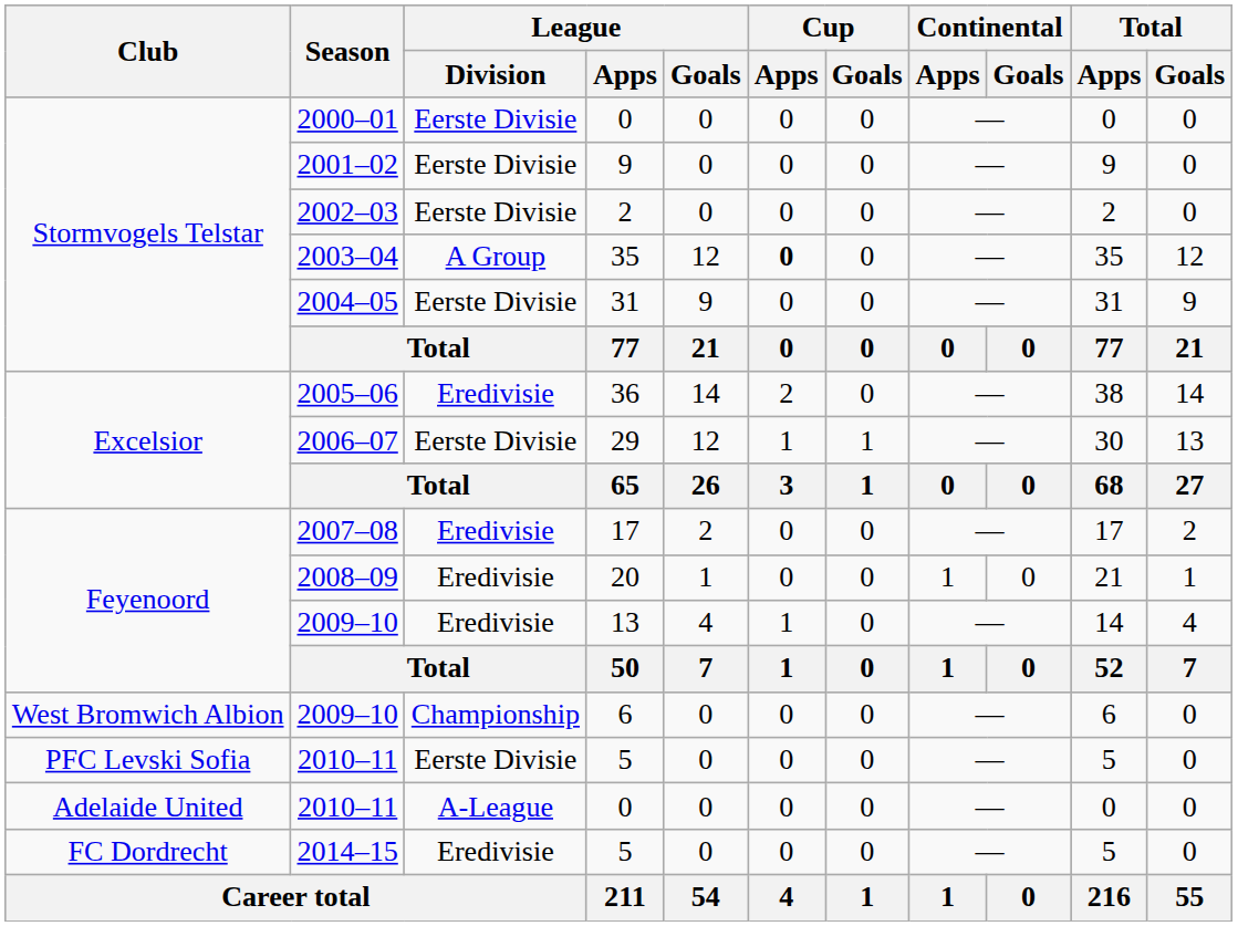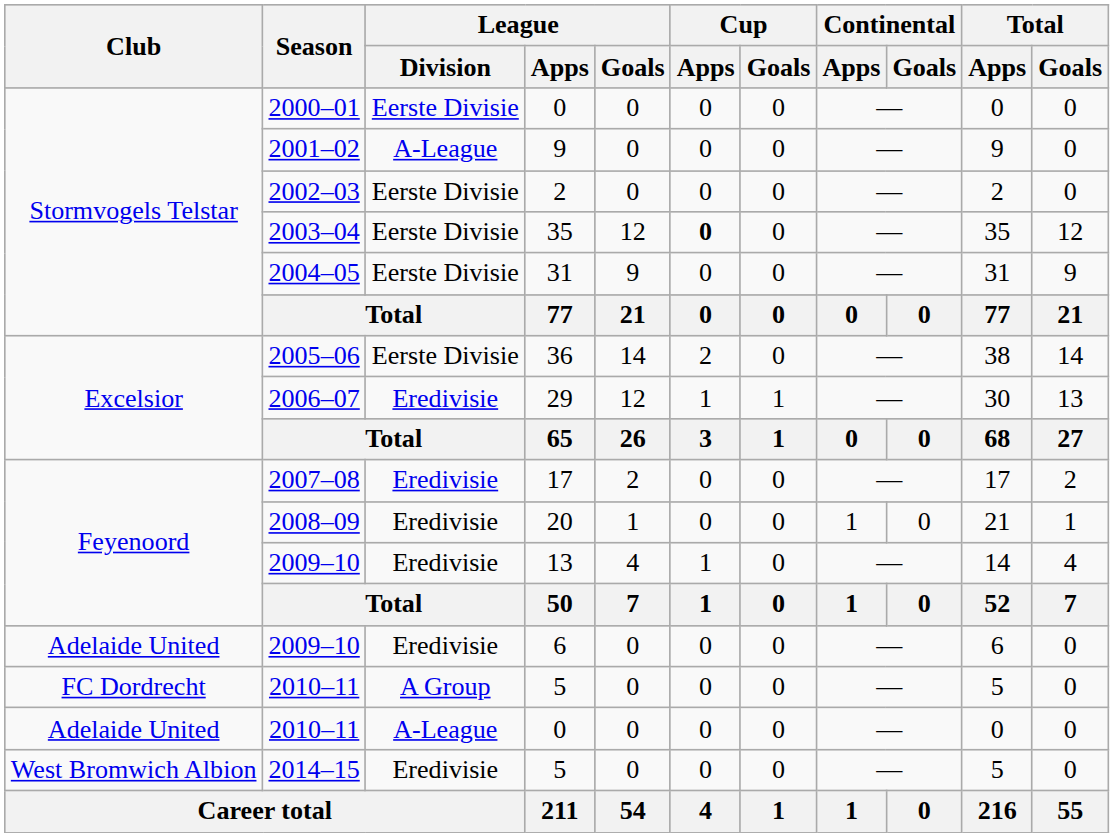 <table class="wikitable" style="text-align: center">
 <tr>
 <th rowspan="2">Club</th>
 <th rowspan="2">Season</th>
 <th colspan="3">League</th>
 <th colspan=2>Cup</th>
 <th colspan=2>Continental</th>
 <th colspan=2>Total</th>
 </tr>
 <tr>
 <th>Division</th>
 <th>Apps</th>
 <th>Goals</th>
 <th>Apps</th>
 <th>Goals</th>
 <th>Apps</th>
 <th>Goals</th>
 <th>Apps</th>
 <th>Goals</th>
 </tr>
 <tr>
 <td rowspan="6"><a href='#'>Stormvogels Telstar</a></td>
 <td><a href='#'>2000–01</a></td>
 <td><a href='#'>Eerste Divisie</a></td>
 <td>0</td>
 <td>0</td>
 <td>0</td>
 <td>0</td>
 <td colspan="2">—</td>
 <td>0</td>
 <td>0</td>
 </tr>
 <tr>
 <td><a href='#'>2001–02</a></td>
-<td>Eerste Divisie</td>
+<td><a href='#'>A-League</a></td>
 <td>9</td>
 <td>0</td>
 <td>0</td>
 <td>0</td>
 <td colspan="2">—</td>
 <td>9</td>
 <td>0</td>
 </tr>
 <tr>
 <td><a href='#'>2002–03</a></td>
 <td>Eerste Divisie</td>
 <td>2</td>
 <td>0</td>
 <td>0</td>
 <td>0</td>
 <td colspan="2">—</td>
 <td>2</td>
 <td>0</td>
 </tr>
 <tr>
 <td><a href='#'>2003–04</a></td>
-<td><a href='#'>A Group</a></td>
+<td>Eerste Divisie</td>
 <td>35</td>
 <td>12</td>
 <td><strong>0</strong></td>
 <td>0</td>
 <td colspan="2">—</td>
 <td>35</td>
 <td>12</td>
 </tr>
 <tr>
 <td><a href='#'>2004–05</a></td>
 <td>Eerste Divisie</td>
 <td>31</td>
 <td>9</td>
 <td>0</td>
 <td>0</td>
 <td colspan="2">—</td>
 <td>31</td>
 <td>9</td>
 </tr>
 <tr>
 <th colspan="2">Total</th>
 <th>77</th>
 <th>21</th>
 <th>0</th>
 <th>0</th>
 <th>0</th>
 <th>0</th>
 <th>77</th>
 <th>21</th>
 </tr>
 <tr>
 <td rowspan="3"><a href='#'>Excelsior</a></td>
 <td><a href='#'>2005–06</a></td>
-<td><a href='#'>Eredivisie</a></td>
+<td>Eerste Divisie</td>
 <td>36</td>
 <td>14</td>
 <td>2</td>
 <td>0</td>
 <td colspan="2">—</td>
 <td>38</td>
 <td>14</td>
 </tr>
 <tr>
 <td><a href='#'>2006–07</a></td>
-<td>Eerste Divisie</td>
+<td><a href='#'>Eredivisie</a></td>
 <td>29</td>
 <td>12</td>
 <td>1</td>
 <td>1</td>
 <td colspan="2">—</td>
 <td>30</td>
 <td>13</td>
 </tr>
 <tr>
 <th colspan="2">Total</th>
 <th>65</th>
 <th>26</th>
 <th>3</th>
 <th>1</th>
 <th>0</th>
 <th>0</th>
 <th>68</th>
 <th>27</th>
 </tr>
 <tr>
 <td rowspan="4"><a href='#'>Feyenoord</a></td>
 <td><a href='#'>2007–08</a></td>
 <td><a href='#'>Eredivisie</a></td>
 <td>17</td>
 <td>2</td>
 <td>0</td>
 <td>0</td>
 <td colspan="2">—</td>
 <td>17</td>
 <td>2</td>
 </tr>
 <tr>
 <td><a href='#'>2008–09</a></td>
 <td>Eredivisie</td>
 <td>20</td>
 <td>1</td>
 <td>0</td>
 <td>0</td>
 <td>1</td>
 <td>0</td>
 <td>21</td>
 <td>1</td>
 </tr>
 <tr>
 <td><a href='#'>2009–10</a></td>
 <td>Eredivisie</td>
 <td>13</td>
 <td>4</td>
 <td>1</td>
 <td>0</td>
 <td colspan="2">—</td>
 <td>14</td>
 <td>4</td>
 </tr>
 <tr>
 <th colspan="2">Total</th>
 <th>50</th>
 <th>7</th>
 <th>1</th>
 <th>0</th>
 <th>1</th>
 <th>0</th>
 <th>52</th>
 <th>7</th>
 </tr>
 <tr>
-<td><a href='#'>West Bromwich Albion</a></td>
+<td><a href='#'>Adelaide United</a></td>
 <td><a href='#'>2009–10</a></td>
-<td><a href='#'>Championship</a></td>
+<td>Eredivisie</td>
 <td>6</td>
 <td>0</td>
 <td>0</td>
 <td>0</td>
 <td colspan="2">—</td>
 <td>6</td>
 <td>0</td>
 </tr>
 <tr>
-<td><a href='#'>PFC Levski Sofia</a></td>
+<td><a href='#'>FC Dordrecht</a></td>
 <td><a href='#'>2010–11</a></td>
-<td>Eerste Divisie</td>
+<td><a href='#'>A Group</a></td>
 <td>5</td>
 <td>0</td>
 <td>0</td>
 <td>0</td>
 <td colspan="2">—</td>
 <td>5</td>
 <td>0</td>
 </tr>
 <tr>
 <td><a href='#'>Adelaide United</a></td>
 <td><a href='#'>2010–11</a></td>
 <td><a href='#'>A-League</a></td>
 <td>0</td>
 <td>0</td>
 <td>0</td>
 <td>0</td>
 <td colspan="2">—</td>
 <td>0</td>
 <td>0</td>
 </tr>
 <tr>
-<td><a href='#'>FC Dordrecht</a></td>
+<td><a href='#'>West Bromwich Albion</a></td>
 <td><a href='#'>2014–15</a></td>
 <td>Eredivisie</td>
 <td>5</td>
 <td>0</td>
 <td>0</td>
 <td>0</td>
 <td colspan="2">—</td>
 <td>5</td>
 <td>0</td>
 </tr>
 <tr>
 <th colspan="3">Career total</th>
 <th>211</th>
 <th>54</th>
 <th>4</th>
 <th>1</th>
 <th>1</th>
 <th>0</th>
 <th>216</th>
 <th>55</th>
 </tr>
 </table>
